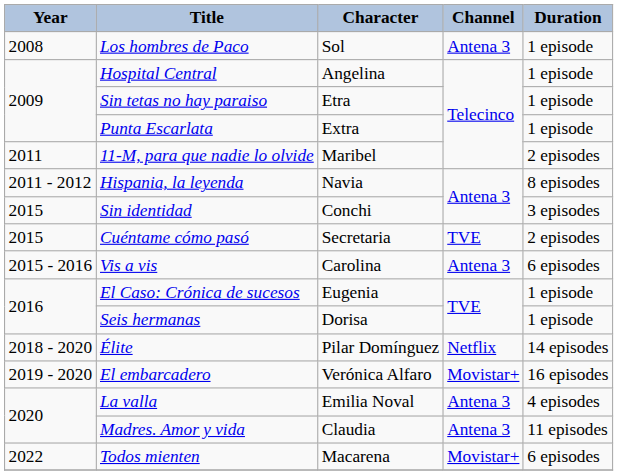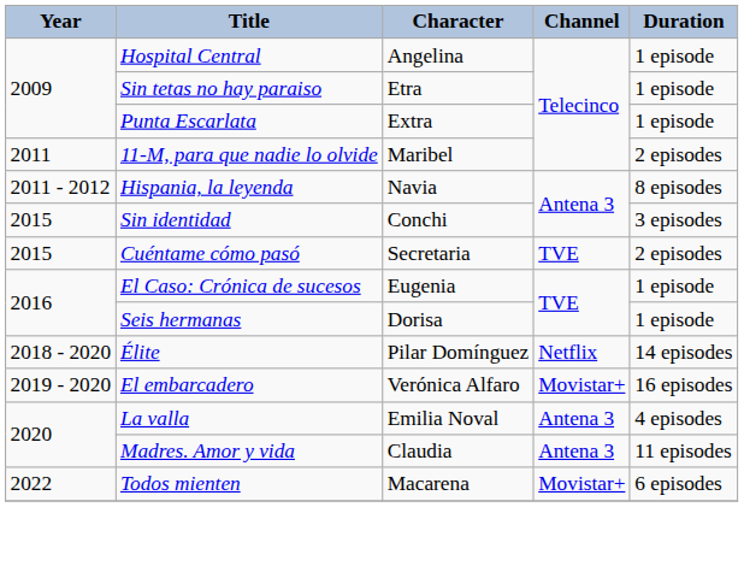 <table class="wikitable">
 <tr>
 <th style="background: #B0C4DE;">Year</th>
 <th style="background: #B0C4DE;">Title</th>
 <th style="background: #B0C4DE;">Character</th>
 <th style="background: #B0C4DE;">Channel</th>
 <th style="background: #B0C4DE;">Duration</th>
-</tr>
-<tr>
-<td>2008</td>
-<td><em><a href='#'>Los hombres de Paco</a></em></td>
-<td>Sol</td>
-<td><a href='#'>Antena 3</a></td>
-<td>1 episode</td>
 </tr>
 <tr>
 <td rowspan="3">2009</td>
 <td><em><a href='#'>Hospital Central</a></em></td>
 <td>Angelina</td>
 <td rowspan="4"><a href='#'>Telecinco</a></td>
 <td>1 episode</td>
 </tr>
 <tr>
 <td><a href='#'><em>Sin tetas no hay paraiso</em></a></td>
 <td>Etra</td>
 <td>1 episode</td>
 </tr>
 <tr>
 <td><em><a href='#'>Punta Escarlata</a></em></td>
 <td>Extra</td>
 <td>1 episode</td>
 </tr>
 <tr>
 <td>2011</td>
 <td><em><a href='#'>11-M, para que nadie lo olvide</a></em></td>
 <td>Maribel</td>
 <td>2 episodes</td>
 </tr>
 <tr>
 <td>2011 - 2012</td>
 <td><em><a href='#'>Hispania, la leyenda</a></em></td>
 <td>Navia</td>
 <td rowspan="2"><a href='#'>Antena 3</a></td>
 <td>8 episodes</td>
 </tr>
 <tr>
 <td>2015</td>
 <td><em><a href='#'>Sin identidad</a></em></td>
 <td>Conchi</td>
 <td>3 episodes</td>
 </tr>
 <tr>
 <td>2015</td>
 <td><em><a href='#'>Cuéntame cómo pasó</a></em></td>
 <td>Secretaria</td>
 <td><a href='#'>TVE</a></td>
 <td>2 episodes</td>
-</tr>
-<tr>
-<td>2015 - 2016</td>
-<td><a href='#'><em>Vis a vis</em></a></td>
-<td>Carolina</td>
-<td><a href='#'>Antena 3</a></td>
-<td>6 episodes</td>
 </tr>
 <tr>
 <td rowspan="2">2016</td>
 <td><em><a href='#'>El Caso: Crónica de sucesos</a></em></td>
 <td>Eugenia</td>
 <td rowspan="2"><a href='#'>TVE</a></td>
 <td>1 episode</td>
 </tr>
 <tr>
 <td><em><a href='#'>Seis hermanas</a></em></td>
 <td>Dorisa</td>
 <td>1 episode</td>
 </tr>
 <tr>
 <td>2018 - 2020</td>
 <td><a href='#'><em>Élite</em></a></td>
 <td>Pilar Domínguez</td>
 <td><a href='#'>Netflix</a></td>
 <td>14 episodes</td>
 </tr>
 <tr>
 <td>2019 - 2020</td>
 <td><em><a href='#'>El embarcadero</a></em></td>
 <td>Verónica Alfaro</td>
 <td><a href='#'>Movistar+</a></td>
 <td>16 episodes</td>
 </tr>
 <tr>
 <td rowspan="2">2020</td>
 <td><a href='#'><em>La valla</em></a></td>
 <td>Emilia Noval</td>
 <td><a href='#'>Antena 3</a></td>
 <td>4 episodes</td>
 </tr>
 <tr>
 <td><em><a href='#'>Madres. Amor y vida</a></em></td>
 <td>Claudia</td>
 <td><a href='#'>Antena 3</a></td>
 <td>11 episodes</td>
 </tr>
 <tr>
 <td>2022</td>
 <td><em><a href='#'>Todos mienten</a></em></td>
 <td>Macarena</td>
 <td><a href='#'>Movistar+</a></td>
 <td>6 episodes</td>
 </tr>
 <tr>
 </tr>
 </table>
